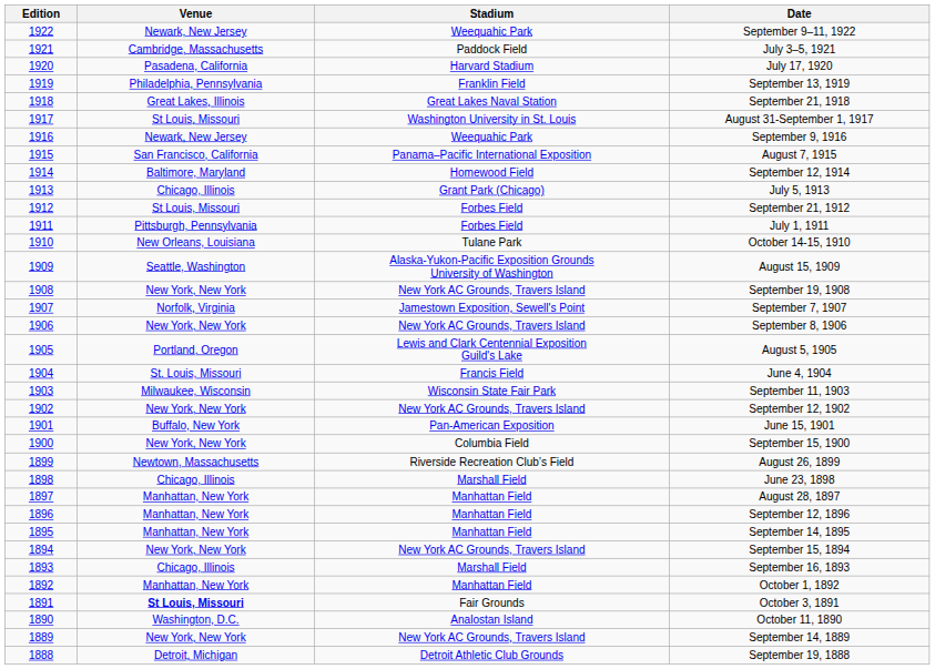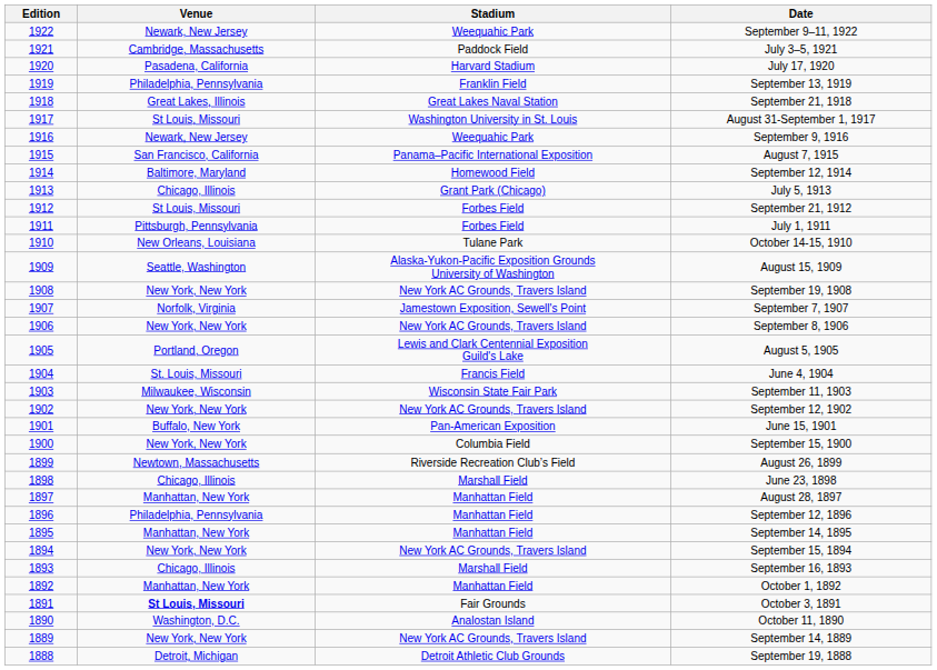 <table class="wikitable"  style="text-align:center; font-size:95%; width:100%;">
 <tr>
 <th>Edition</th>
 <th>Venue</th>
 <th>Stadium</th>
 <th>Date</th>
 </tr>
 <tr>
 <td><a href='#'>1922</a></td>
 <td><a href='#'>Newark, New Jersey</a></td>
 <td><a href='#'>Weequahic Park</a></td>
 <td>September 9–11, 1922</td>
 </tr>
 <tr>
 <td><a href='#'>1921</a></td>
 <td><a href='#'>Cambridge, Massachusetts</a></td>
 <td>Paddock Field</td>
 <td>July 3–5, 1921</td>
 </tr>
 <tr>
 <td><a href='#'>1920</a></td>
 <td><a href='#'>Pasadena, California</a></td>
 <td><a href='#'>Harvard Stadium</a></td>
 <td>July 17, 1920</td>
 </tr>
 <tr>
 <td><a href='#'>1919</a></td>
 <td><a href='#'>Philadelphia, Pennsylvania</a></td>
 <td><a href='#'>Franklin Field</a></td>
 <td>September 13, 1919</td>
 </tr>
 <tr>
 <td><a href='#'>1918</a></td>
 <td><a href='#'>Great Lakes, Illinois</a></td>
 <td><a href='#'>Great Lakes Naval Station</a></td>
 <td>September 21, 1918</td>
 </tr>
 <tr>
 <td><a href='#'>1917</a></td>
 <td><a href='#'>St Louis, Missouri</a></td>
 <td><a href='#'>Washington University in St. Louis</a></td>
 <td>August 31-September 1, 1917</td>
 </tr>
 <tr>
 <td><a href='#'>1916</a></td>
 <td><a href='#'>Newark, New Jersey</a></td>
 <td><a href='#'>Weequahic Park</a></td>
 <td>September 9, 1916</td>
 </tr>
 <tr>
 <td><a href='#'>1915</a></td>
 <td><a href='#'>San Francisco, California</a></td>
 <td><a href='#'>Panama–Pacific International Exposition</a></td>
 <td>August 7, 1915</td>
 </tr>
 <tr>
 <td><a href='#'>1914</a></td>
 <td><a href='#'>Baltimore, Maryland</a></td>
 <td><a href='#'>Homewood Field</a></td>
 <td>September 12, 1914</td>
 </tr>
 <tr>
 <td><a href='#'>1913</a></td>
 <td><a href='#'>Chicago, Illinois</a></td>
 <td><a href='#'>Grant Park (Chicago)</a></td>
 <td>July 5, 1913</td>
 </tr>
 <tr>
 <td><a href='#'>1912</a></td>
 <td><a href='#'>St Louis, Missouri</a></td>
 <td><a href='#'>Forbes Field</a></td>
 <td>September 21, 1912</td>
 </tr>
 <tr>
 <td><a href='#'>1911</a></td>
 <td><a href='#'>Pittsburgh, Pennsylvania</a></td>
 <td><a href='#'>Forbes Field</a></td>
 <td>July 1, 1911</td>
 </tr>
 <tr>
 <td><a href='#'>1910</a></td>
 <td><a href='#'>New Orleans, Louisiana</a></td>
 <td>Tulane Park</td>
 <td>October 14-15, 1910</td>
 </tr>
 <tr>
 <td><a href='#'>1909</a></td>
 <td><a href='#'>Seattle, Washington</a></td>
 <td><a href='#'>Alaska-Yukon-Pacific Exposition Grounds<br>University of Washington</a></td>
 <td>August 15, 1909</td>
 </tr>
 <tr>
 <td><a href='#'>1908</a></td>
 <td><a href='#'>New York, New York</a></td>
 <td><a href='#'>New York AC Grounds, Travers Island</a></td>
 <td>September 19, 1908</td>
 </tr>
 <tr>
 <td><a href='#'>1907</a></td>
 <td><a href='#'>Norfolk, Virginia</a></td>
 <td><a href='#'>Jamestown Exposition, Sewell's Point</a></td>
 <td>September 7, 1907</td>
 </tr>
 <tr>
 <td><a href='#'>1906</a></td>
 <td><a href='#'>New York, New York</a></td>
 <td><a href='#'>New York AC Grounds, Travers Island</a></td>
 <td>September 8, 1906</td>
 </tr>
 <tr>
 <td><a href='#'>1905</a></td>
 <td><a href='#'>Portland, Oregon</a></td>
 <td><a href='#'>Lewis and Clark Centennial Exposition<br>Guild's Lake</a></td>
 <td>August 5, 1905</td>
 </tr>
 <tr>
 <td><a href='#'>1904</a></td>
 <td><a href='#'>St. Louis, Missouri</a></td>
 <td><a href='#'>Francis Field</a></td>
 <td>June 4, 1904</td>
 </tr>
 <tr>
 <td><a href='#'>1903</a></td>
 <td><a href='#'>Milwaukee, Wisconsin</a></td>
 <td><a href='#'>Wisconsin State Fair Park</a></td>
 <td>September 11, 1903</td>
 </tr>
 <tr>
 <td><a href='#'>1902</a></td>
 <td><a href='#'>New York, New York</a></td>
 <td><a href='#'>New York AC Grounds, Travers Island</a></td>
 <td>September 12, 1902</td>
 </tr>
 <tr>
 <td><a href='#'>1901</a></td>
 <td><a href='#'>Buffalo, New York</a></td>
 <td><a href='#'>Pan-American Exposition</a></td>
 <td>June 15, 1901</td>
 </tr>
 <tr>
 <td><a href='#'>1900</a></td>
 <td><a href='#'>New York, New York</a></td>
 <td>Columbia Field</td>
 <td>September 15, 1900</td>
 </tr>
 <tr>
 <td><a href='#'>1899</a></td>
 <td><a href='#'>Newtown, Massachusetts</a></td>
 <td>Riverside Recreation Club’s Field</td>
 <td>August 26, 1899</td>
 </tr>
 <tr>
 <td><a href='#'>1898</a></td>
 <td><a href='#'>Chicago, Illinois</a></td>
 <td><a href='#'>Marshall Field</a></td>
 <td>June 23, 1898</td>
 </tr>
 <tr>
 <td><a href='#'>1897</a></td>
 <td><a href='#'>Manhattan, New York</a></td>
 <td><a href='#'>Manhattan Field</a></td>
 <td>August 28, 1897</td>
 </tr>
 <tr>
 <td><a href='#'>1896</a></td>
-<td><a href='#'>Manhattan, New York</a></td>
+<td><a href='#'>Philadelphia, Pennsylvania</a></td>
 <td><a href='#'>Manhattan Field</a></td>
 <td>September 12, 1896</td>
 </tr>
 <tr>
 <td><a href='#'>1895</a></td>
 <td><a href='#'>Manhattan, New York</a></td>
 <td><a href='#'>Manhattan Field</a></td>
 <td>September 14, 1895</td>
 </tr>
 <tr>
 <td><a href='#'>1894</a></td>
 <td><a href='#'>New York, New York</a></td>
 <td><a href='#'>New York AC Grounds, Travers Island</a></td>
 <td>September 15, 1894</td>
 </tr>
 <tr>
 <td><a href='#'>1893</a></td>
 <td><a href='#'>Chicago, Illinois</a></td>
 <td><a href='#'>Marshall Field</a></td>
 <td>September 16, 1893</td>
 </tr>
 <tr>
 <td><a href='#'>1892</a></td>
 <td><a href='#'>Manhattan, New York</a></td>
 <td><a href='#'>Manhattan Field</a></td>
 <td>October 1, 1892</td>
 </tr>
 <tr>
 <td><a href='#'>1891</a></td>
 <td><strong><a href='#'>St Louis, Missouri</a></strong></td>
 <td>Fair Grounds</td>
 <td>October 3, 1891</td>
 </tr>
 <tr>
 <td><a href='#'>1890</a></td>
 <td><a href='#'>Washington, D.C.</a></td>
 <td><a href='#'>Analostan Island</a></td>
 <td>October 11, 1890</td>
 </tr>
 <tr>
 <td><a href='#'>1889</a></td>
 <td><a href='#'>New York, New York</a></td>
 <td><a href='#'>New York AC Grounds, Travers Island</a></td>
 <td>September 14, 1889</td>
 </tr>
 <tr>
 <td><a href='#'>1888</a></td>
 <td><a href='#'>Detroit, Michigan</a></td>
 <td><a href='#'>Detroit Athletic Club Grounds</a></td>
 <td>September 19, 1888</td>
 </tr>
 </table>
